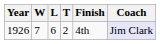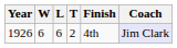 <table class="wikitable" style="margin:auto;">
 <tr>
 <th>Year</th>
 <th>W</th>
 <th>L</th>
 <th>T</th>
 <th>Finish</th>
 <th>Coach</th>
 </tr>
 <tr>
 <td>1926</td>
-<td>7</td>
+<td>6</td>
 <td>6</td>
 <td>2</td>
 <td>4th</td>
 <td style="background: lavender;">Jim Clark</td>
 </tr>
 </table>
